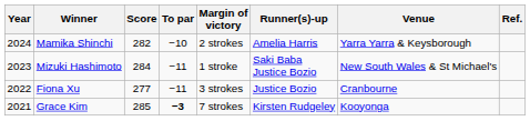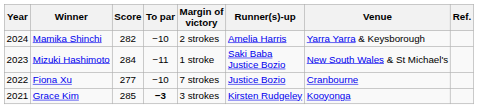 <table class=wikitable>
 <tr>
 <th>Year</th>
 <th>Winner</th>
 <th>Score</th>
 <th>To par</th>
 <th>Margin of<br>victory</th>
 <th>Runner(s)-up</th>
 <th>Venue</th>
 <th>Ref.</th>
 </tr>
 <tr>
 <td>2024</td>
 <td> <a href='#'>Mamika Shinchi</a></td>
 <td align=center>282</td>
 <td align=center>−10</td>
 <td>2 strokes</td>
 <td> <a href='#'>Amelia Harris</a></td>
 <td><a href='#'>Yarra Yarra</a> & Keysborough</td>
 <td></td>
 </tr>
 <tr>
 <td>2023</td>
 <td> <a href='#'>Mizuki Hashimoto</a></td>
 <td align=center>284</td>
 <td align=center>−11</td>
 <td>1 stroke</td>
 <td> <a href='#'>Saki Baba</a><br> <a href='#'>Justice Bozio</a></td>
 <td><a href='#'>New South Wales</a> & St Michael's</td>
 <td></td>
 </tr>
 <tr>
 <td>2022</td>
 <td> <a href='#'>Fiona Xu</a></td>
 <td align=center>277</td>
-<td align=center>−11</td>
-<td>3 strokes</td>
+<td align=center>−10</td>
+<td>7 strokes</td>
 <td> <a href='#'>Justice Bozio</a></td>
 <td><a href='#'>Cranbourne</a></td>
 <td></td>
 </tr>
 <tr>
 <td>2021</td>
 <td> <a href='#'>Grace Kim</a></td>
 <td align=center>285</td>
 <td align=center><strong>−3</strong></td>
-<td>7 strokes</td>
+<td>3 strokes</td>
 <td> <a href='#'>Kirsten Rudgeley</a></td>
 <td><a href='#'>Kooyonga</a></td>
 <td></td>
 </tr>
 </table>
